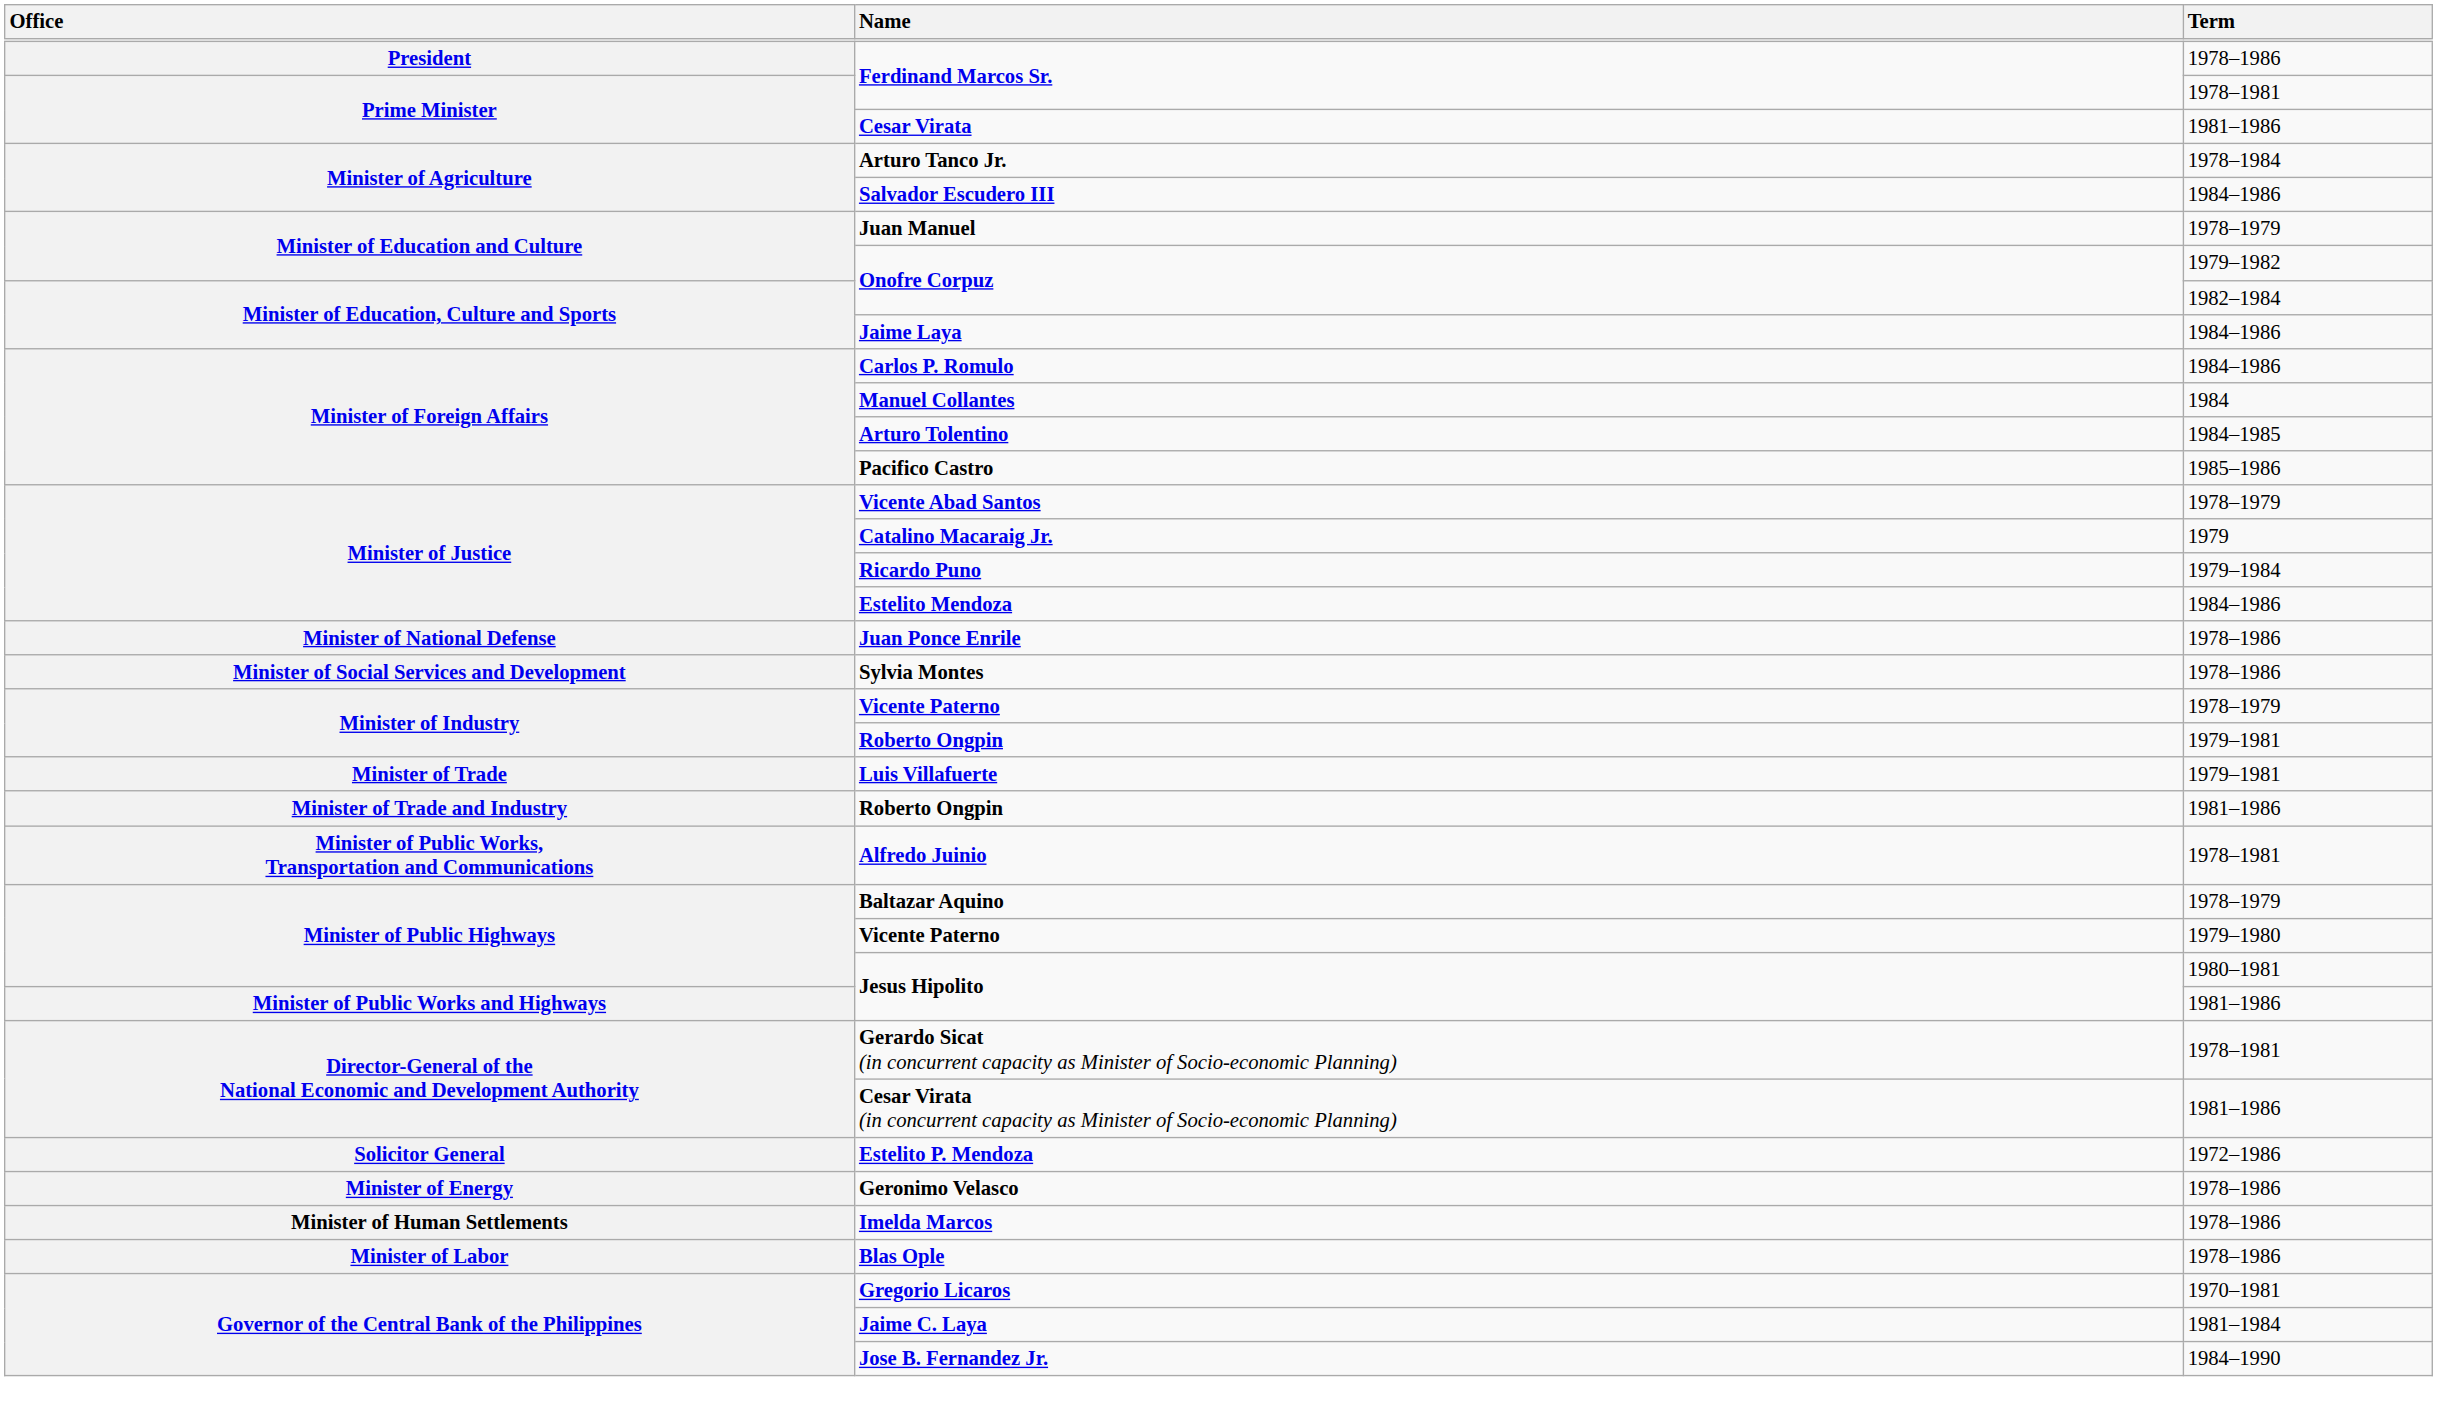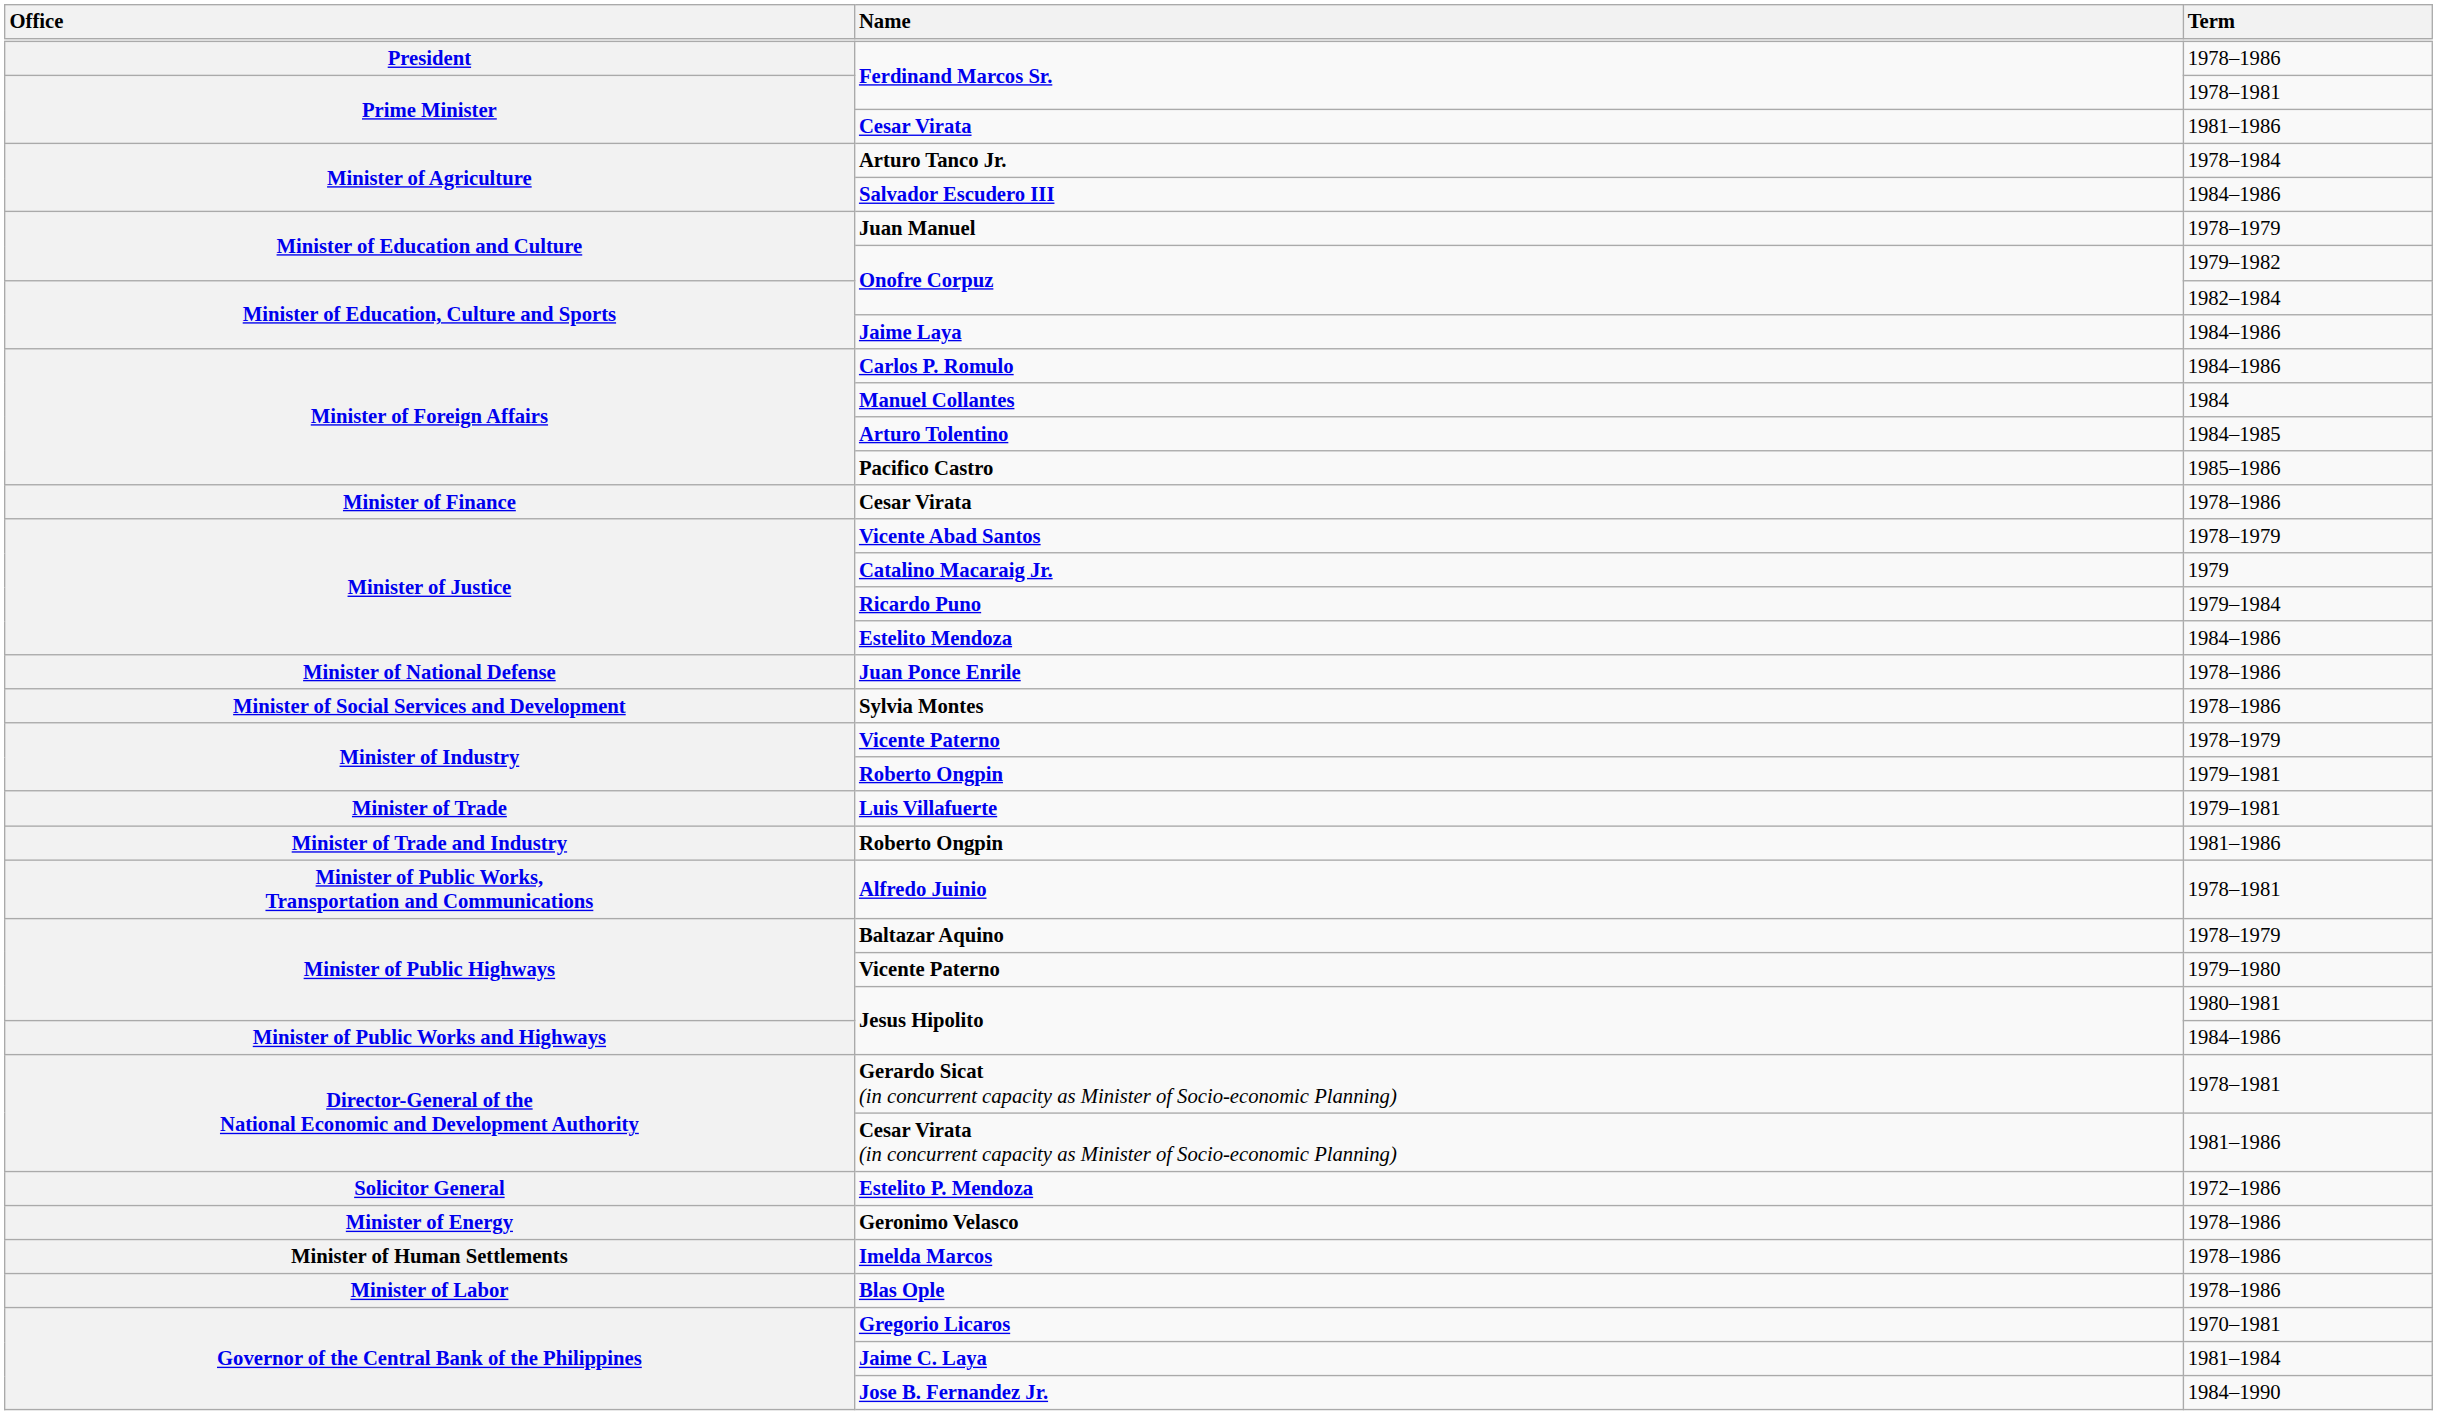 <table class="wikitable collapsible plainrowheaders toptextcells" style="width:90%; font-size:95%;">
 <tr style="border-bottom-style:double;">
 <th scope="col" style="text-align:left; width:35%;">Office</th>
 <th scope="col" style="text-align:left;">Name</th>
 <th scope="col" style="text-align:left;">Term</th>
 </tr>
 <tr>
 <th scope="row"><a href='#'>President</a></th>
 <td rowspan="2"><strong><a href='#'>Ferdinand Marcos Sr.</a></strong></td>
 <td>1978–1986</td>
 </tr>
 <tr>
 <th scope="row" rowspan="2"><a href='#'>Prime Minister</a></th>
 <td>1978–1981</td>
 </tr>
 <tr>
 <td><strong><a href='#'>Cesar Virata</a></strong></td>
 <td>1981–1986</td>
 </tr>
 <tr>
 <th scope="row" rowspan="2"><a href='#'>Minister of Agriculture</a></th>
 <td><strong>Arturo Tanco Jr.</strong></td>
 <td>1978–1984</td>
 </tr>
 <tr>
 <td><strong><a href='#'>Salvador Escudero III</a></strong></td>
 <td>1984–1986</td>
 </tr>
 <tr>
 <th scope="row" rowspan="2"><a href='#'>Minister of Education and Culture</a></th>
 <td><strong>Juan Manuel</strong></td>
 <td>1978–1979</td>
 </tr>
 <tr>
 <td rowspan="2"><strong><a href='#'>Onofre Corpuz</a></strong></td>
 <td>1979–1982</td>
 </tr>
 <tr>
 <th scope="row" rowspan="2"><a href='#'>Minister of Education, Culture and Sports</a></th>
 <td>1982–1984</td>
 </tr>
 <tr>
 <td><strong><a href='#'>Jaime Laya</a></strong></td>
 <td>1984–1986</td>
 </tr>
 <tr>
 <th scope="row" rowspan="4"><a href='#'>Minister of Foreign Affairs</a></th>
 <td><strong><a href='#'>Carlos P. Romulo</a></strong></td>
 <td>1984–1986</td>
 </tr>
 <tr>
 <td><strong><a href='#'>Manuel Collantes</a></strong></td>
 <td>1984</td>
 </tr>
 <tr>
 <td><strong><a href='#'>Arturo Tolentino</a></strong></td>
 <td>1984–1985</td>
 </tr>
 <tr>
 <td><strong>Pacifico Castro</strong></td>
 <td>1985–1986</td>
+</tr>
+<tr>
+<th scope="row"><a href='#'>Minister of Finance</a></th>
+<td><strong>Cesar Virata</strong></td>
+<td>1978–1986</td>
 </tr>
 <tr>
 <th scope="row" rowspan="4"><a href='#'>Minister of Justice</a></th>
 <td><strong><a href='#'>Vicente Abad Santos</a></strong></td>
 <td>1978–1979</td>
 </tr>
 <tr>
 <td><strong><a href='#'>Catalino Macaraig Jr.</a></strong></td>
 <td>1979</td>
 </tr>
 <tr>
 <td><strong><a href='#'>Ricardo Puno</a></strong></td>
 <td>1979–1984</td>
 </tr>
 <tr>
 <td><strong><a href='#'>Estelito Mendoza</a></strong></td>
 <td>1984–1986</td>
 </tr>
 <tr>
 <th scope="row"><a href='#'>Minister of National Defense</a></th>
 <td><strong><a href='#'>Juan Ponce Enrile</a></strong></td>
 <td>1978–1986</td>
 </tr>
 <tr>
 <th scope="row"><a href='#'>Minister of Social Services and Development</a></th>
 <td><strong>Sylvia Montes</strong></td>
 <td>1978–1986</td>
 </tr>
 <tr>
 <th scope="row" rowspan="2"><a href='#'>Minister of Industry</a></th>
 <td><strong><a href='#'>Vicente Paterno</a></strong></td>
 <td>1978–1979</td>
 </tr>
 <tr>
 <td><strong><a href='#'>Roberto Ongpin</a></strong></td>
 <td>1979–1981</td>
 </tr>
 <tr>
 <th scope="row"><a href='#'>Minister of Trade</a></th>
 <td><strong><a href='#'>Luis Villafuerte</a></strong></td>
 <td>1979–1981</td>
 </tr>
 <tr>
 <th scope="row"><a href='#'>Minister of Trade and Industry</a></th>
 <td><strong>Roberto Ongpin</strong></td>
 <td>1981–1986</td>
 </tr>
 <tr>
 <th scope="row"><a href='#'>Minister of Public Works,<br>Transportation and Communications</a></th>
 <td><strong><a href='#'>Alfredo Juinio</a></strong></td>
 <td>1978–1981</td>
 </tr>
 <tr>
 <th scope="row" rowspan="3"><a href='#'>Minister of Public Highways</a></th>
 <td><strong>Baltazar Aquino</strong></td>
 <td>1978–1979</td>
 </tr>
 <tr>
 <td><strong>Vicente Paterno</strong></td>
 <td>1979–1980</td>
 </tr>
 <tr>
 <td rowspan="2"><strong>Jesus Hipolito</strong></td>
 <td>1980–1981</td>
 </tr>
 <tr>
 <th scope="row"><a href='#'>Minister of Public Works and Highways</a></th>
-<td>1981–1986</td>
+<td>1984–1986</td>
 </tr>
 <tr>
 <th scope="row" rowspan="2"><a href='#'>Director-General of the<br>National Economic and Development Authority</a></th>
 <td><strong>Gerardo Sicat</strong><br><em>(in concurrent capacity as Minister of Socio-economic Planning)</em></td>
 <td>1978–1981</td>
 </tr>
 <tr>
 <td><strong>Cesar Virata</strong><br><em>(in concurrent capacity as Minister of Socio-economic Planning)</em></td>
 <td>1981–1986</td>
 </tr>
 <tr>
 <th scope="row"><a href='#'>Solicitor General</a></th>
 <td><strong><a href='#'>Estelito P. Mendoza</a></strong></td>
 <td>1972–1986</td>
 </tr>
 <tr>
 <th scope="row"><a href='#'>Minister of Energy</a></th>
 <td><strong>Geronimo Velasco</strong></td>
 <td>1978–1986</td>
 </tr>
 <tr>
 <th scope="row">Minister of Human Settlements</th>
 <td><strong><a href='#'>Imelda Marcos</a></strong></td>
 <td>1978–1986</td>
 </tr>
 <tr>
 <th scope="row"><a href='#'>Minister of Labor</a></th>
 <td><strong><a href='#'>Blas Ople</a></strong></td>
 <td>1978–1986</td>
 </tr>
 <tr>
 <th scope="row" rowspan="3"><a href='#'>Governor of the Central Bank of the Philippines</a></th>
 <td><strong><a href='#'>Gregorio Licaros</a></strong></td>
 <td>1970–1981</td>
 </tr>
 <tr>
 <td><strong><a href='#'>Jaime C. Laya</a></strong></td>
 <td>1981–1984</td>
 </tr>
 <tr>
 <td><strong><a href='#'>Jose B. Fernandez Jr.</a></strong></td>
 <td>1984–1990</td>
 </tr>
 </table>
